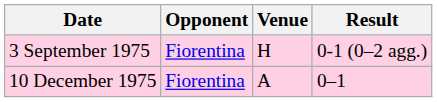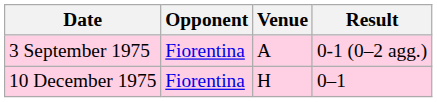 <table class="wikitable">
 <tr>
 <th>Date</th>
 <th>Opponent</th>
 <th>Venue</th>
 <th>Result</th>
 </tr>
 <tr style="background-color: #ffd0e3;">
 <td>3 September 1975</td>
 <td><a href='#'>Fiorentina</a></td>
-<td>H</td>
+<td>A</td>
 <td>0-1 (0–2 agg.)</td>
 </tr>
 <tr style="background-color: #ffd0e3;">
 <td>10 December 1975</td>
 <td><a href='#'>Fiorentina</a></td>
-<td>A</td>
+<td>H</td>
 <td>0–1</td>
 </tr>
 </table>
